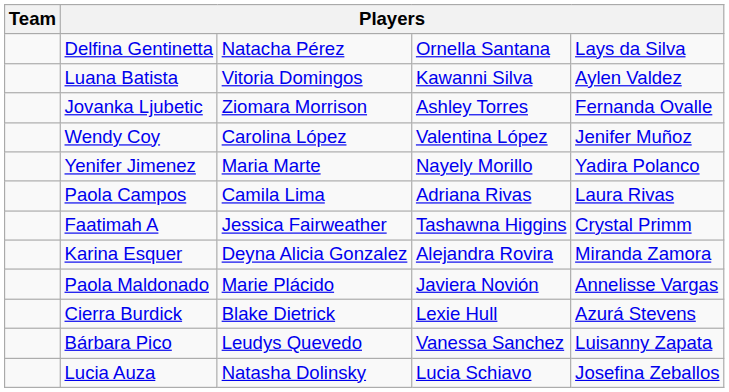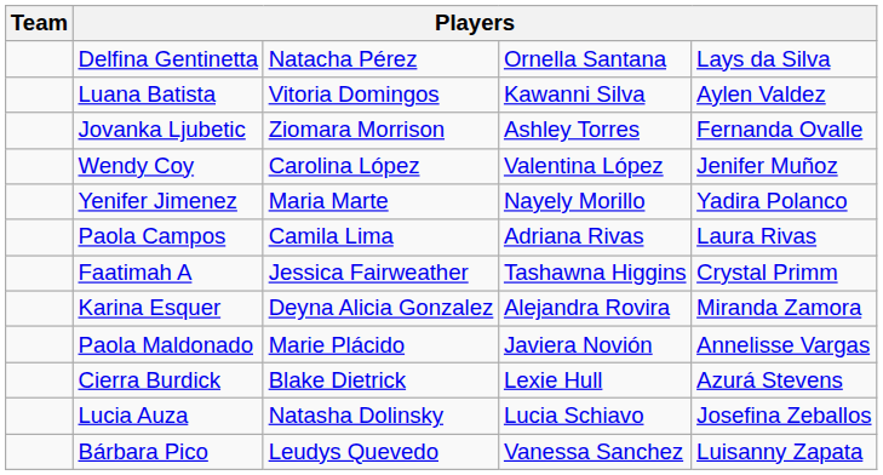 <table class="wikitable sortable">
 <tr>
 <th>Team</th>
 <th colspan="4">Players</th>
 </tr>
 <tr>
 <td></td>
 <td><a href='#'>Delfina Gentinetta</a></td>
 <td><a href='#'>Natacha Pérez</a></td>
 <td><a href='#'>Ornella Santana</a></td>
 <td><a href='#'>Lays da Silva</a></td>
 </tr>
 <tr>
 <td></td>
 <td><a href='#'>Luana Batista</a></td>
 <td><a href='#'>Vitoria Domingos</a></td>
 <td><a href='#'>Kawanni Silva</a></td>
 <td><a href='#'>Aylen Valdez</a></td>
 </tr>
 <tr>
 <td></td>
 <td><a href='#'>Jovanka Ljubetic</a></td>
 <td><a href='#'>Ziomara Morrison</a></td>
 <td><a href='#'>Ashley Torres</a></td>
 <td><a href='#'>Fernanda Ovalle</a></td>
 </tr>
 <tr>
 <td></td>
 <td><a href='#'>Wendy Coy</a></td>
 <td><a href='#'>Carolina López</a></td>
 <td><a href='#'>Valentina López</a></td>
 <td><a href='#'>Jenifer Muñoz</a></td>
 </tr>
 <tr>
 <td></td>
 <td><a href='#'>Yenifer Jimenez</a></td>
 <td><a href='#'>Maria Marte</a></td>
 <td><a href='#'>Nayely Morillo</a></td>
 <td><a href='#'>Yadira Polanco</a></td>
 </tr>
 <tr>
 <td></td>
 <td><a href='#'>Paola Campos</a></td>
 <td><a href='#'>Camila Lima</a></td>
 <td><a href='#'>Adriana Rivas</a></td>
 <td><a href='#'>Laura Rivas</a></td>
 </tr>
 <tr>
 <td></td>
 <td><a href='#'>Faatimah A</a></td>
 <td><a href='#'>Jessica Fairweather</a></td>
 <td><a href='#'>Tashawna Higgins</a></td>
 <td><a href='#'>Crystal Primm</a></td>
 </tr>
 <tr>
 <td></td>
 <td><a href='#'>Karina Esquer</a></td>
 <td><a href='#'>Deyna Alicia Gonzalez</a></td>
 <td><a href='#'>Alejandra Rovira</a></td>
 <td><a href='#'>Miranda Zamora</a></td>
 </tr>
 <tr>
 <td></td>
 <td><a href='#'>Paola Maldonado</a></td>
 <td><a href='#'>Marie Plácido</a></td>
 <td><a href='#'>Javiera Novión</a></td>
 <td><a href='#'>Annelisse Vargas</a></td>
 </tr>
 <tr>
 <td></td>
 <td><a href='#'>Cierra Burdick</a></td>
 <td><a href='#'>Blake Dietrick</a></td>
 <td><a href='#'>Lexie Hull</a></td>
 <td><a href='#'>Azurá Stevens</a></td>
 </tr>
 <tr>
 <td></td>
+<td><a href='#'>Lucia Auza</a></td>
+<td><a href='#'>Natasha Dolinsky</a></td>
+<td><a href='#'>Lucia Schiavo</a></td>
+<td><a href='#'>Josefina Zeballos</a></td>
+</tr>
+<tr>
+<td></td>
 <td><a href='#'>Bárbara Pico</a></td>
 <td><a href='#'>Leudys Quevedo</a></td>
 <td><a href='#'>Vanessa Sanchez</a></td>
 <td><a href='#'>Luisanny Zapata</a></td>
 </tr>
-<tr>
-<td></td>
-<td><a href='#'>Lucia Auza</a></td>
-<td><a href='#'>Natasha Dolinsky</a></td>
-<td><a href='#'>Lucia Schiavo</a></td>
-<td><a href='#'>Josefina Zeballos</a></td>
-</tr>
 </table>
